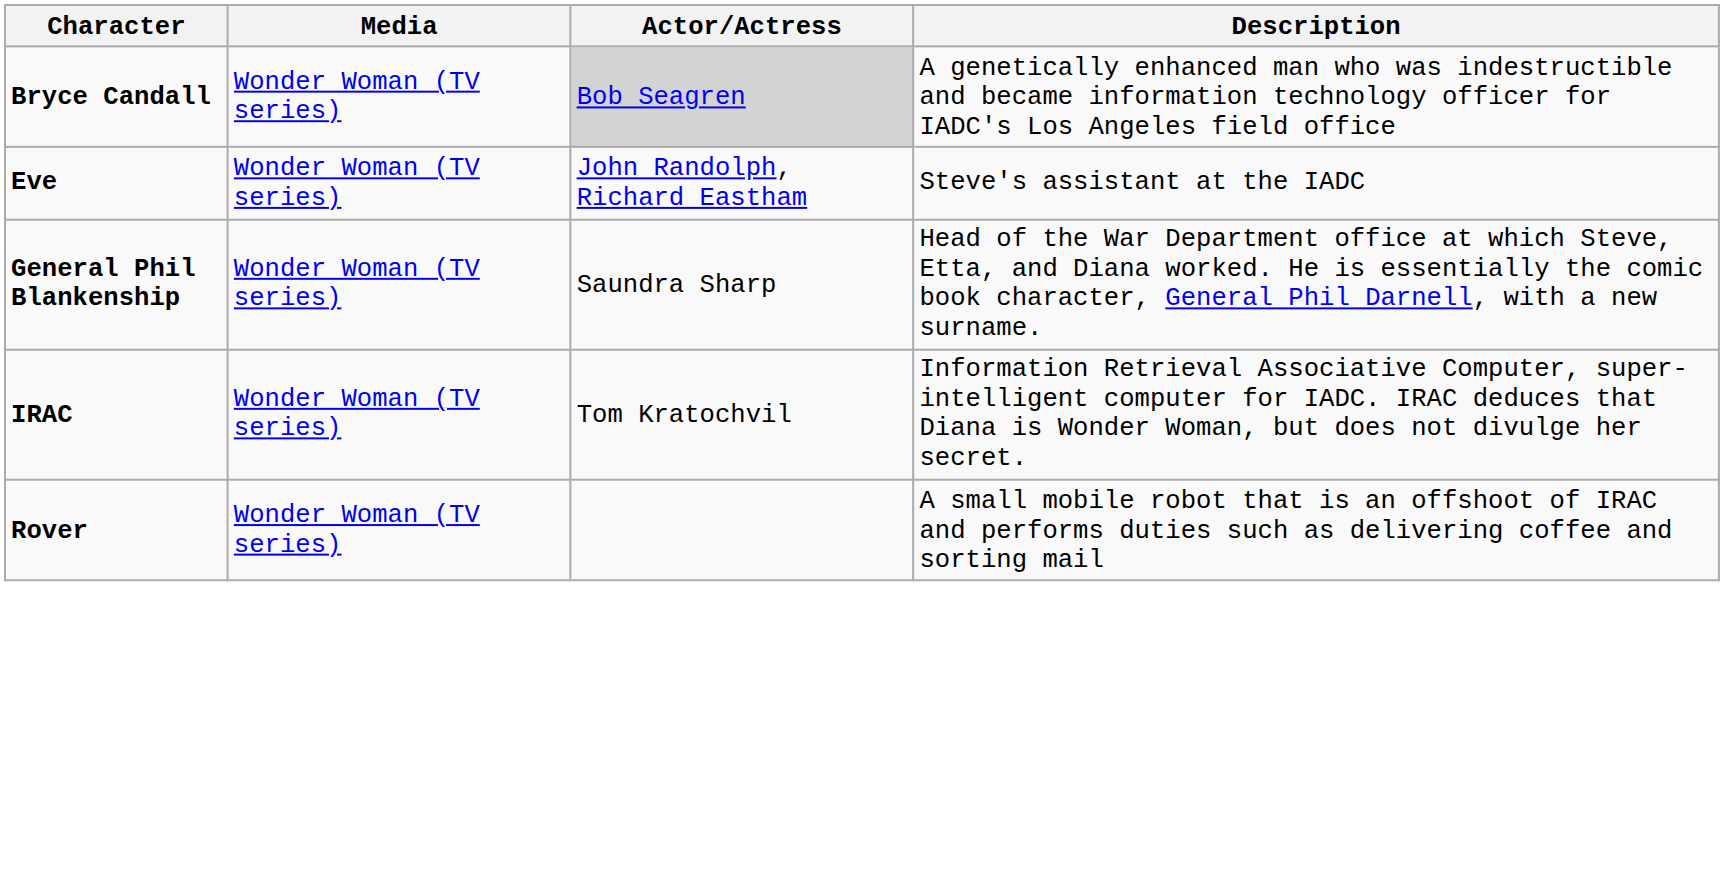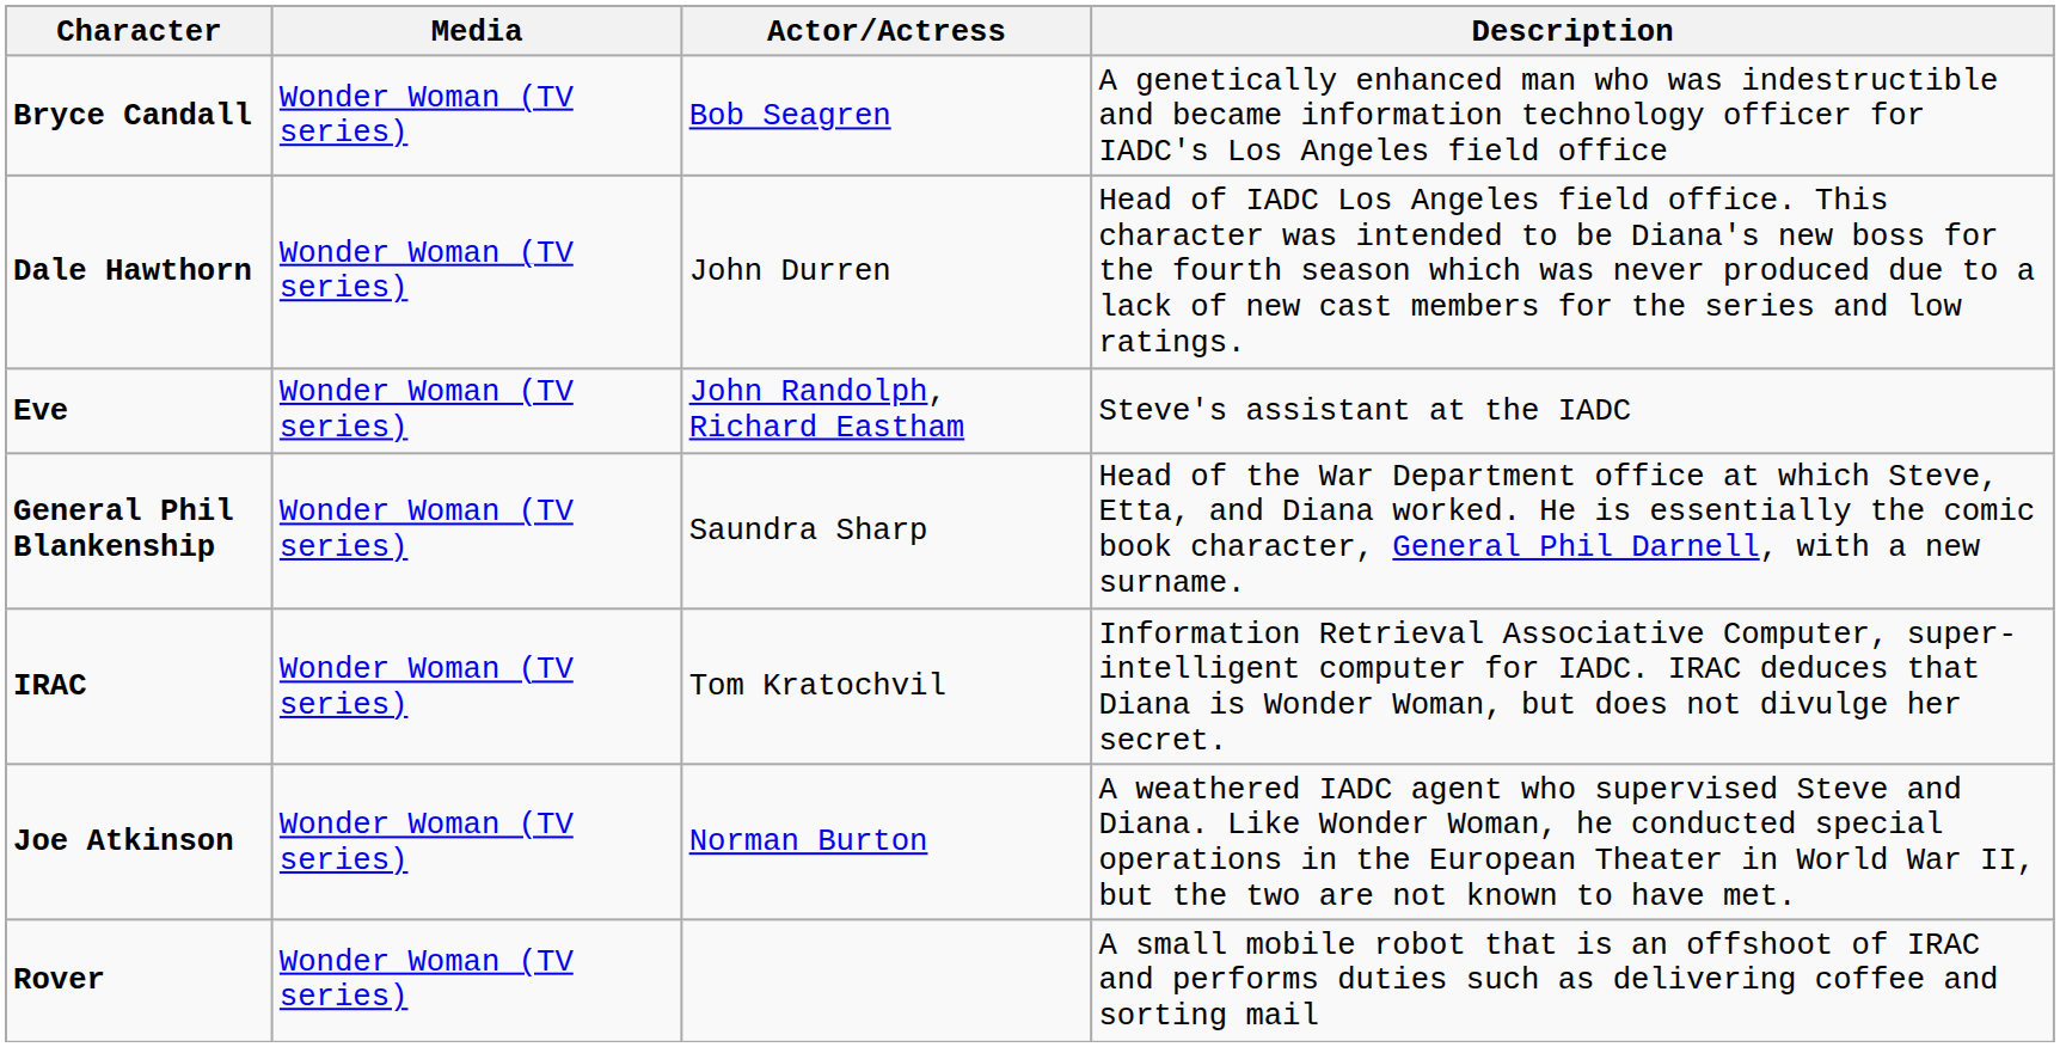 <table class="wikitable">
 <tr>
 <th width="13%"><strong>Character</strong></th>
 <th width="20%"><strong>Media</strong></th>
 <th width="20%"><strong>Actor/Actress</strong></th>
 <th width="47%"><strong>Description</strong></th>
 </tr>
 <tr>
 <td><strong>Bryce Candall</strong></td>
 <td><a href='#'>Wonder Woman (TV series)</a></td>
-<td style="background: lightgrey;"><a href='#'>Bob Seagren</a></td>
+<td><a href='#'>Bob Seagren</a></td>
 <td>A genetically enhanced man who was indestructible and became information technology officer for IADC's Los Angeles field office</td>
+</tr>
+<tr>
+<td><strong>Dale Hawthorn</strong></td>
+<td><a href='#'>Wonder Woman (TV series)</a></td>
+<td>John Durren</td>
+<td>Head of IADC Los Angeles field office. This character was intended to be Diana's new boss for the fourth season which was never produced due to a lack of new cast members for the series and low ratings.</td>
 </tr>
 <tr>
 <td><strong>Eve</strong></td>
 <td><a href='#'>Wonder Woman (TV series)</a></td>
 <td><a href='#'>John Randolph</a>, <a href='#'>Richard Eastham</a></td>
 <td>Steve's assistant at the IADC</td>
 </tr>
 <tr>
 <td><strong>General Phil Blankenship</strong></td>
 <td><a href='#'>Wonder Woman (TV series)</a></td>
 <td>Saundra Sharp</td>
 <td>Head of the War Department office at which Steve, Etta, and Diana worked. He is essentially the comic book character, <a href='#'>General Phil Darnell</a>, with a new surname.</td>
 </tr>
 <tr>
 <td><strong>IRAC</strong></td>
 <td><a href='#'>Wonder Woman (TV series)</a></td>
 <td>Tom Kratochvil</td>
 <td>Information Retrieval Associative Computer, super-intelligent computer for IADC. IRAC deduces that Diana is Wonder Woman, but does not divulge her secret.</td>
 </tr>
 <tr>
+<td><strong>Joe Atkinson</strong></td>
+<td><a href='#'>Wonder Woman (TV series)</a></td>
+<td><a href='#'>Norman Burton</a></td>
+<td>A weathered IADC agent who supervised Steve and Diana. Like Wonder Woman, he conducted special operations in the European Theater in World War II, but the two are not known to have met.</td>
+</tr>
+<tr>
 <td><strong>Rover</strong></td>
 <td><a href='#'>Wonder Woman (TV series)</a></td>
 <td></td>
 <td>A small mobile robot that is an offshoot of IRAC and performs duties such as delivering coffee and sorting mail</td>
 </tr>
 </table>
